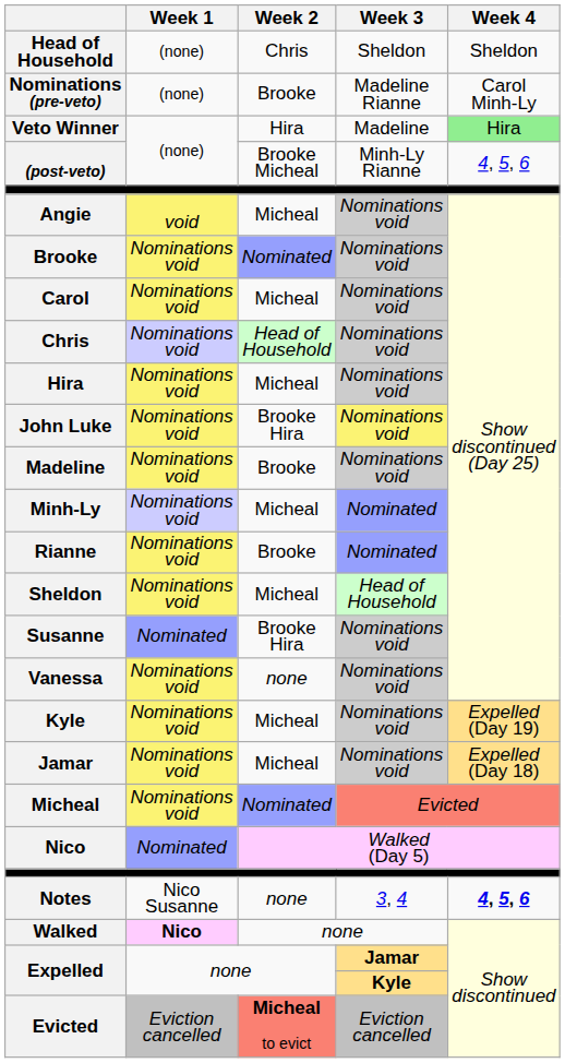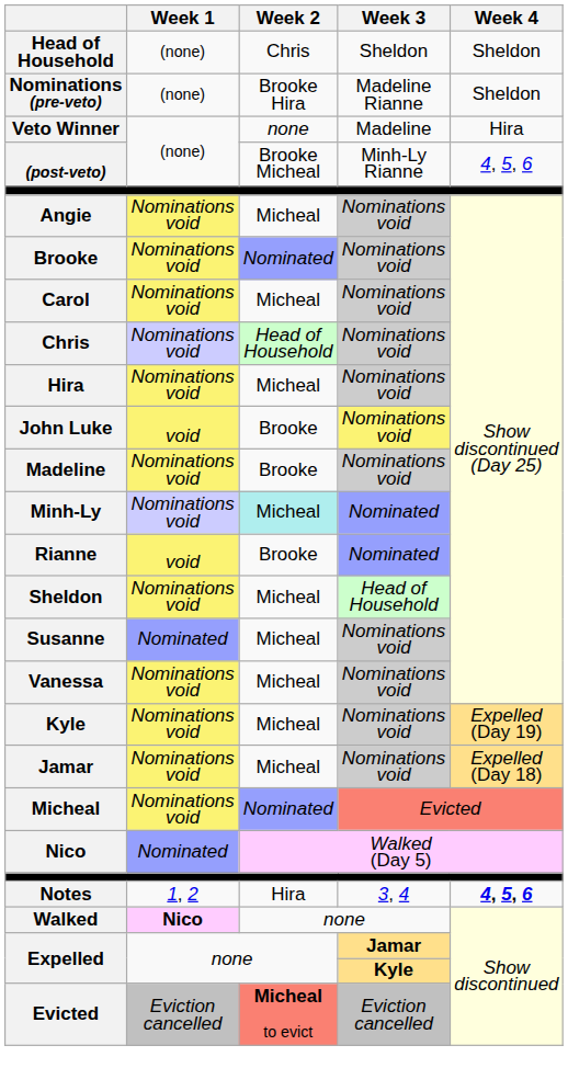 <table class="wikitable" style="text-align:center; width:45%; font-size:90%; line-height:13px;">
 <tr>
 <th style="width:15%;"></th>
 <th style="width:15%;">Week 1</th>
 <th style="width:15%;">Week 2</th>
 <th style="width:15%;">Week 3</th>
 <th style="width:15%;">Week 4</th>
 </tr>
 <tr>
 <th>Head of<br>Household</th>
 <td><small>(none)</small></td>
 <td>Chris</td>
 <td>Sheldon</td>
 <td>Sheldon</td>
 </tr>
 <tr>
 <th>Nominations<br><small><em>(pre-veto)</em></small></th>
 <td><small>(none)</small></td>
-<td>Brooke</td>
+<td>Brooke<br>Hira</td>
 <td>Madeline<br>Rianne</td>
-<td>Carol<br>Minh-Ly</td>
+<td>Sheldon</td>
 </tr>
 <tr>
 <th>Veto Winner</th>
 <td rowspan="2"><small>(none)</small></td>
+<td><em>none</em></td>
+<td>Madeline</td>
 <td>Hira</td>
-<td>Madeline</td>
-<td style="background: lightgreen;">Hira</td>
 </tr>
 <tr>
 <th><br><small><em>(post-veto)</em></small></th>
 <td>Brooke<br>Micheal</td>
 <td>Minh-Ly<br>Rianne</td>
 <td><em><a href='#'>4</a></em>, <em><a href='#'>5</a></em>, <em><a href='#'>6</a></em></td>
 </tr>
 <tr>
 <th colspan="5" style="background:black;"></th>
 </tr>
 <tr>
 <th>Angie</th>
-<td style="background:#FBF373"><em><br>void</em></td>
+<td style="background:#FBF373"><em>Nominations<br>void</em></td>
 <td>Micheal</td>
 <td style="background:#ccc"><em>Nominations<br>void</em></td>
 <td rowspan="12" style="background:#ffffdd;"><em>Show<br>discontinued<br>(Day 25)</em></td>
 </tr>
 <tr>
 <th>Brooke</th>
 <td style="background:#FBF373"><em>Nominations<br>void</em></td>
 <td style="background:#959ffd"><em>Nominated</em></td>
 <td style="background:#ccc"><em>Nominations<br>void</em></td>
 </tr>
 <tr>
 <th>Carol</th>
 <td style="background:#FBF373"><em>Nominations<br>void</em></td>
 <td>Micheal</td>
 <td style="background:#ccc"><em>Nominations<br>void</em></td>
 </tr>
 <tr>
 <th>Chris</th>
 <td style="background:#ccf"><em>Nominations<br>void</em></td>
 <td style="background:#cfc"><em>Head of<br>Household</em></td>
 <td style="background:#ccc"><em>Nominations<br>void</em></td>
 </tr>
 <tr>
 <th>Hira</th>
 <td style="background:#FBF373"><em>Nominations<br>void</em></td>
 <td>Micheal</td>
 <td style="background:#ccc"><em>Nominations<br>void</em></td>
 </tr>
 <tr>
 <th>John Luke</th>
-<td style="background:#FBF373"><em>Nominations<br>void</em></td>
-<td>Brooke<br>Hira</td>
+<td style="background:#FBF373"><em><br>void</em></td>
+<td>Brooke</td>
 <td style="background:#FBF373"><em>Nominations<br>void</em></td>
 </tr>
 <tr>
 <th>Madeline</th>
 <td style="background:#FBF373"><em>Nominations<br>void</em></td>
 <td>Brooke</td>
 <td style="background:#ccc"><em>Nominations<br>void</em></td>
 </tr>
 <tr>
 <th>Minh-Ly</th>
 <td style="background:#ccf"><em>Nominations<br>void</em></td>
-<td>Micheal</td>
+<td style="background: paleturquoise;">Micheal</td>
 <td style="background:#959ffd"><em>Nominated</em></td>
 </tr>
 <tr>
 <th>Rianne</th>
-<td style="background:#FBF373"><em>Nominations<br>void</em></td>
+<td style="background:#FBF373"><em><br>void</em></td>
 <td>Brooke</td>
 <td style="background:#959ffd"><em>Nominated</em></td>
 </tr>
 <tr>
 <th>Sheldon</th>
 <td style="background:#FBF373"><em>Nominations<br>void</em></td>
 <td>Micheal</td>
 <td style="background:#cfc"><em>Head of<br>Household</em></td>
 </tr>
 <tr>
 <th>Susanne</th>
 <td style="background:#959ffd"><em>Nominated</em></td>
-<td>Brooke<br>Hira</td>
+<td>Micheal</td>
 <td style="background:#ccc"><em>Nominations<br>void</em></td>
 </tr>
 <tr>
 <th>Vanessa</th>
 <td style="background:#FBF373"><em>Nominations<br>void</em></td>
-<td><em>none</em></td>
+<td>Micheal</td>
 <td style="background:#ccc"><em>Nominations<br>void</em></td>
 </tr>
 <tr>
 <th>Kyle</th>
 <td style="background:#FBF373"><em>Nominations<br>void</em></td>
 <td>Micheal</td>
 <td style="background:#ccc"><em>Nominations<br>void</em></td>
 <td style="background:#ffe08b"><em>Expelled</em><br>(Day 19)</td>
 </tr>
 <tr>
 <th>Jamar</th>
 <td style="background:#FBF373"><em>Nominations<br>void</em></td>
 <td>Micheal</td>
 <td style="background:#ccc"><em>Nominations<br>void</em></td>
 <td style="background:#ffe08b"><em>Expelled</em><br>(Day 18)</td>
 </tr>
 <tr>
 <th>Micheal</th>
 <td style="background:#FBF373"><em>Nominations<br>void</em></td>
 <td style="background:#959ffd"><em>Nominated</em></td>
 <td style="background:salmon" colspan="2"><em>Evicted</em><br></td>
 </tr>
 <tr>
 <th>Nico</th>
 <td style="background:#959ffd"><em>Nominated</em></td>
 <td colspan="3" style="background:#fcf"><em>Walked</em><br>(Day 5)</td>
 </tr>
 <tr>
 <th colspan="5" style="background:black;"></th>
 </tr>
 <tr>
 <th>Notes</th>
-<td>Nico<br>Susanne</td>
-<td><em>none</em></td>
+<td><em><a href='#'>1</a></em>, <em><a href='#'>2</a></em></td>
+<td>Hira</td>
 <td><em><a href='#'>3</a></em>, <em><a href='#'>4</a></em></td>
 <td><strong><em><a href='#'>4</a></em>, <em><a href='#'>5</a></em>, <em><a href='#'>6</a></em></strong></td>
 </tr>
 <tr>
 <th>Walked</th>
 <td style="background:#fcf"><strong>Nico</strong></td>
 <td colspan="2"><em>none</em></td>
 <td rowspan="4" style="background:#ffffdd;"><em>Show<br>discontinued</em></td>
 </tr>
 <tr>
 <th rowspan="2">Expelled</th>
 <td rowspan="2" colspan="2"><em>none</em></td>
 <td style="background:#ffe08b"><strong>Jamar</strong></td>
 </tr>
 <tr>
 <td style="background:#ffe08b"><strong>Kyle</strong></td>
 </tr>
 <tr>
 <th>Evicted</th>
 <td style="background:#C0C0C0;"><em>Eviction<br>cancelled</em></td>
 <td style="background:#FA8072;"><strong>Micheal</strong><br><small><br>to evict</small></td>
 <td style="background:#C0C0C0;"><em>Eviction<br>cancelled</em></td>
 </tr>
 </table>
